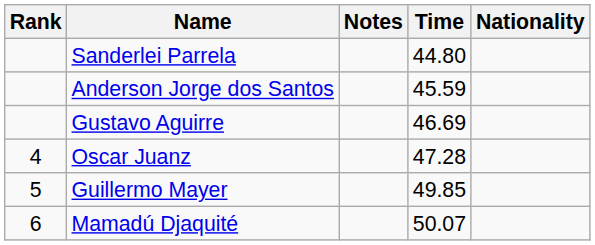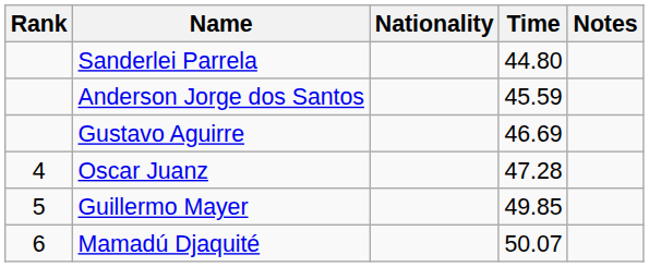 <table class="wikitable sortable" style="text-align:center;font-size:95%">
 <tr>
 <th>Rank</th>
 <th>Name</th>
+<th>Nationality</th>
+<th>Time</th>
 <th>Notes</th>
-<th>Time</th>
-<th>Nationality</th>
 </tr>
 <tr>
 <td></td>
 <td align=left><a href='#'>Sanderlei Parrela</a></td>
+<td align=left></td>
+<td>44.80</td>
 <td></td>
-<td>44.80</td>
-<td align=left></td>
 </tr>
 <tr>
 <td></td>
 <td align=left><a href='#'>Anderson Jorge dos Santos</a></td>
+<td align=left></td>
+<td>45.59</td>
 <td></td>
-<td>45.59</td>
-<td align=left></td>
 </tr>
 <tr>
 <td></td>
 <td align=left><a href='#'>Gustavo Aguirre</a></td>
+<td align=left></td>
+<td>46.69</td>
 <td></td>
-<td>46.69</td>
-<td align=left></td>
 </tr>
 <tr>
 <td>4</td>
 <td align=left><a href='#'>Oscar Juanz</a></td>
+<td align=left></td>
+<td>47.28</td>
 <td></td>
-<td>47.28</td>
-<td align=left></td>
 </tr>
 <tr>
 <td>5</td>
 <td align=left><a href='#'>Guillermo Mayer</a></td>
+<td align=left></td>
+<td>49.85</td>
 <td></td>
-<td>49.85</td>
-<td align=left></td>
 </tr>
 <tr>
 <td>6</td>
 <td align=left><a href='#'>Mamadú Djaquité</a></td>
+<td align=left></td>
+<td>50.07</td>
 <td></td>
-<td>50.07</td>
-<td align=left></td>
 </tr>
 </table>
